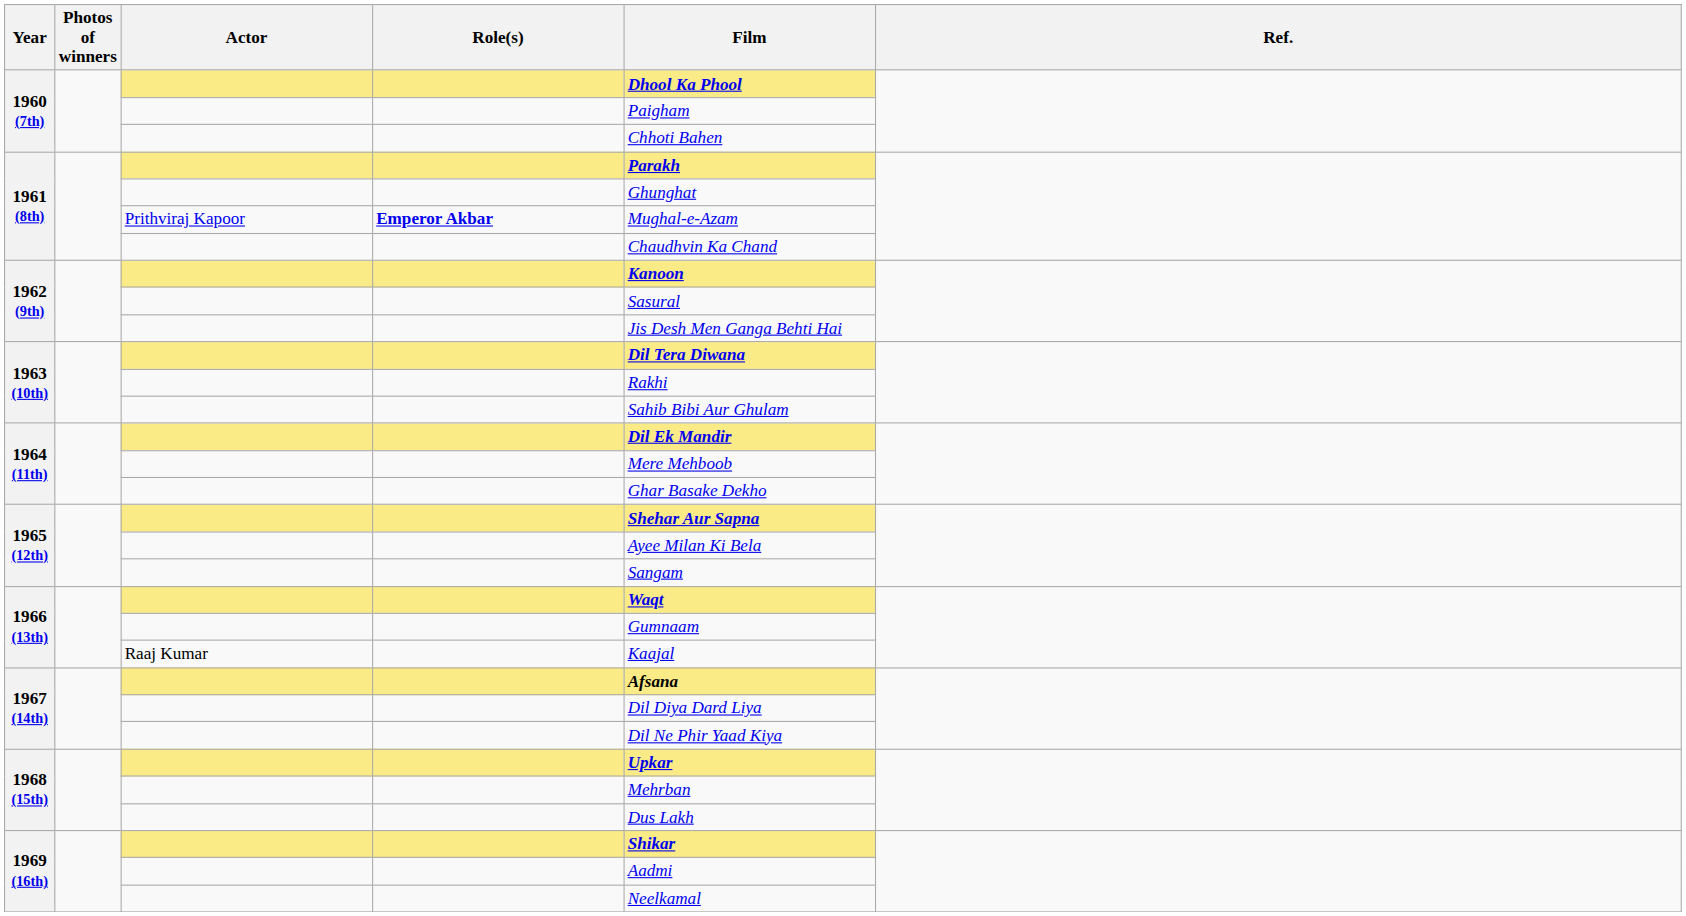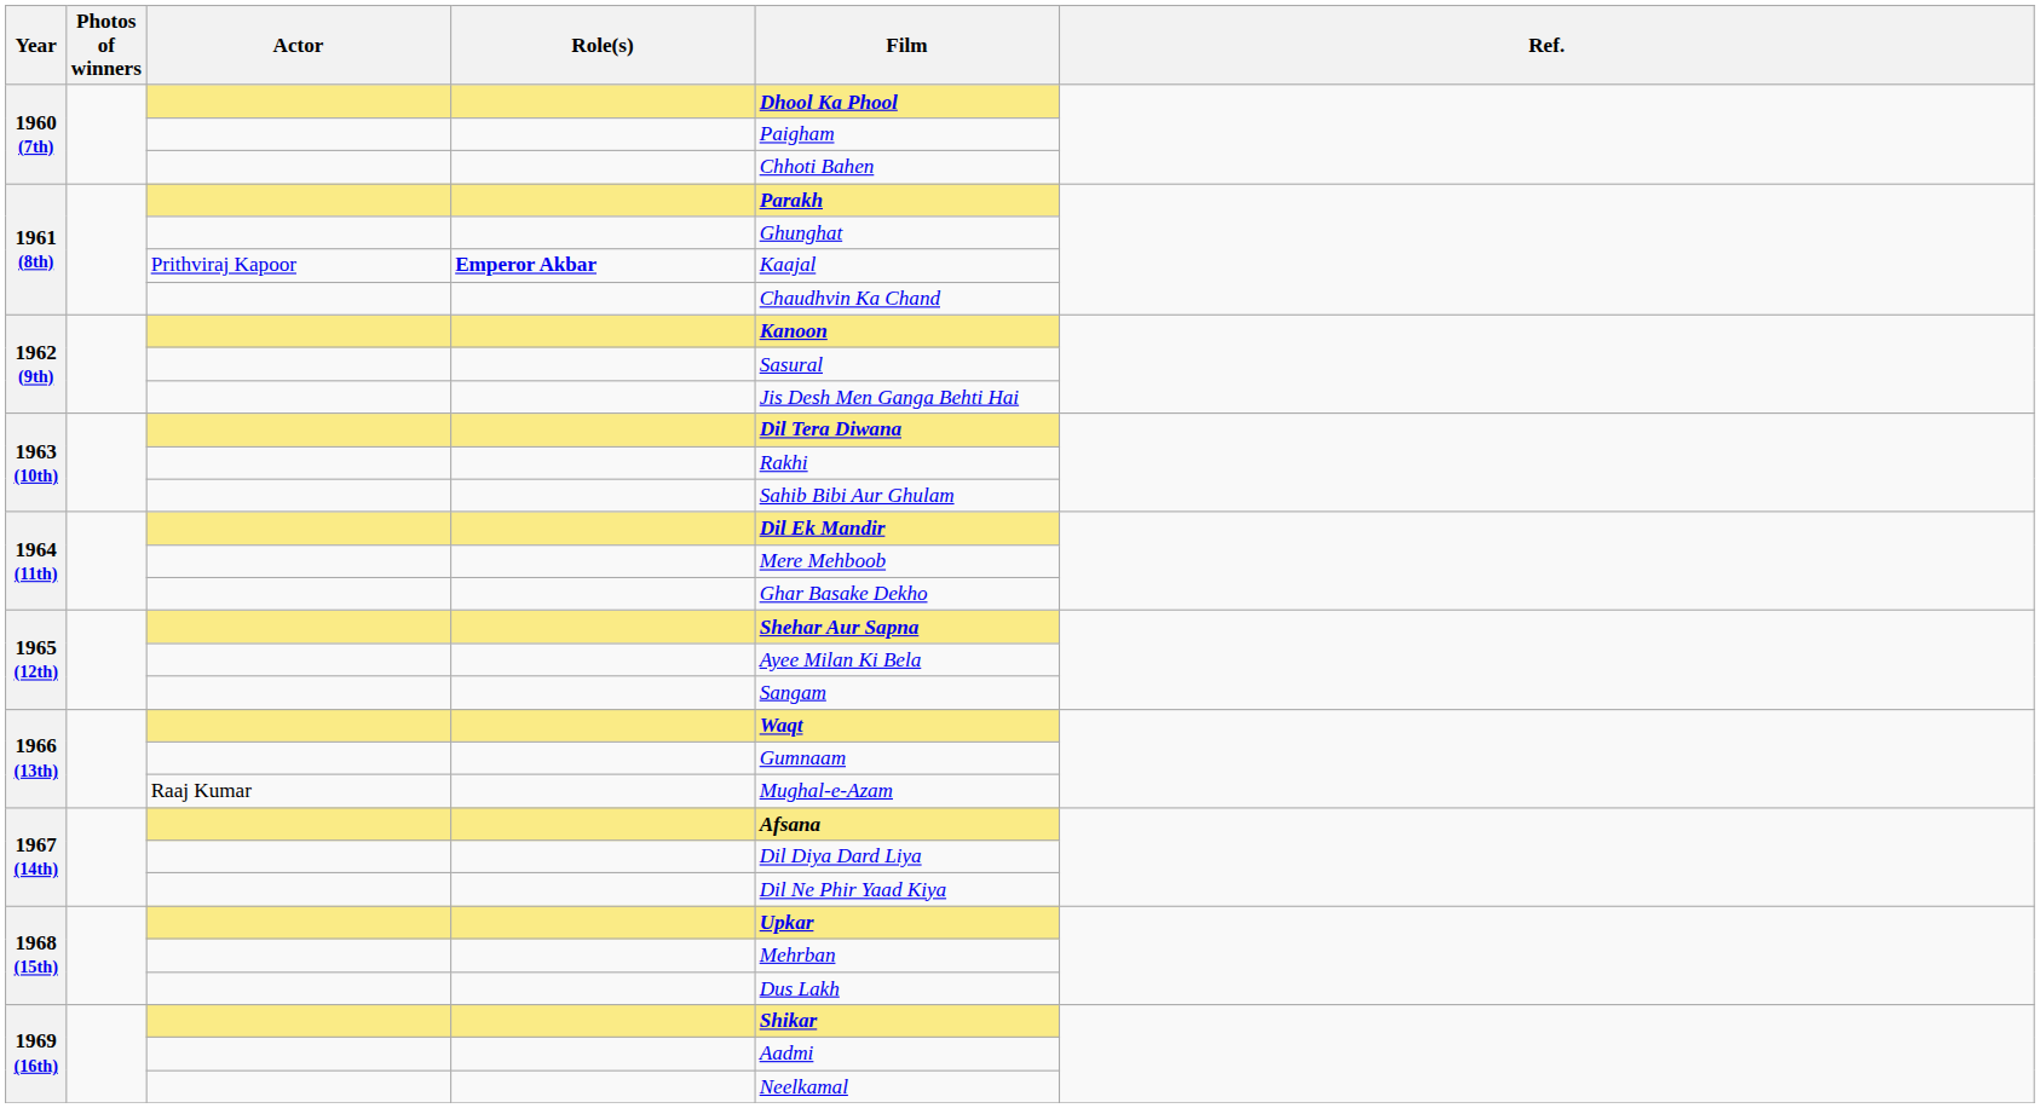 <table class="wikitable sortable" style="text-align:left;">
 <tr>
 <th scope="col" style="width:3%; text-align:center;">Year</th>
 <th scope="col" style="width:3%;text-align:center;">Photos of winners</th>
 <th scope="col" style="width:15%;text-align:center;">Actor</th>
 <th scope="col" style="width:15%;text-align:center;">Role(s)</th>
 <th scope="col" style="width:15%;text-align:center;">Film</th>
 <th>Ref.</th>
 </tr>
 <tr>
 <th scope="row" rowspan=3 style="text-align:center">1960 <br><small><a href='#'>(7th)</a> </small></th>
 <td rowspan=3 style="text-align:center"></td>
 <td style="background:#FAEB86;"><strong></strong> </td>
 <td style="background:#FAEB86;"><strong></strong></td>
 <td style="background:#FAEB86;"><strong><em><a href='#'>Dhool Ka Phool</a></em></strong></td>
 <td rowspan="3"></td>
 </tr>
 <tr>
 <td></td>
 <td></td>
 <td><em><a href='#'>Paigham</a></em></td>
 </tr>
 <tr>
 <td></td>
 <td></td>
 <td><em><a href='#'>Chhoti Bahen</a></em></td>
 </tr>
 <tr>
 <th rowspan="4" scope="row" style="text-align:center">1961 <br><small><a href='#'>(8th)</a> </small></th>
 <td rowspan="4" style="text-align:center"></td>
 <td style="background:#FAEB86;"><strong></strong> </td>
 <td style="background:#FAEB86;"><strong></strong></td>
 <td style="background:#FAEB86;"><strong><em><a href='#'>Parakh</a></em></strong></td>
 <td rowspan="4"></td>
 </tr>
 <tr>
 <td></td>
 <td></td>
 <td><em><a href='#'>Ghunghat</a></em></td>
 </tr>
 <tr>
 <td><a href='#'>Prithviraj Kapoor</a></td>
 <td><strong><a href='#'>Emperor Akbar</a></strong></td>
-<td><em><a href='#'>Mughal-e-Azam</a></em></td>
+<td><em><a href='#'>Kaajal</a></em></td>
 </tr>
 <tr>
 <td></td>
 <td></td>
 <td><em><a href='#'>Chaudhvin Ka Chand</a></em></td>
 </tr>
 <tr>
 <th scope="row" rowspan=3 style="text-align:center">1962<br><small><a href='#'>(9th)</a></small></th>
 <td rowspan=3 style="text-align:center"></td>
 <td style="background:#FAEB86;"><strong></strong> </td>
 <td style="background:#FAEB86;"><strong></strong></td>
 <td style="background:#FAEB86;"><strong><em><a href='#'>Kanoon</a></em></strong></td>
 <td rowspan="3"></td>
 </tr>
 <tr>
 <td></td>
 <td></td>
 <td><em><a href='#'>Sasural</a></em></td>
 </tr>
 <tr>
 <td></td>
 <td></td>
 <td><em><a href='#'>Jis Desh Men Ganga Behti Hai</a></em></td>
 </tr>
 <tr>
 <th scope="row" rowspan=3 style="text-align:center">1963<br><small><a href='#'>(10th)</a></small></th>
 <td rowspan=3 style="text-align:center"></td>
 <td style="background:#FAEB86;"><strong></strong> </td>
 <td style="background:#FAEB86;"><strong></strong></td>
 <td style="background:#FAEB86;"><strong><em><a href='#'>Dil Tera Diwana</a></em></strong></td>
 <td rowspan="3"></td>
 </tr>
 <tr>
 <td></td>
 <td></td>
 <td><em><a href='#'>Rakhi</a></em></td>
 </tr>
 <tr>
 <td></td>
 <td></td>
 <td><em><a href='#'>Sahib Bibi Aur Ghulam</a></em></td>
 </tr>
 <tr>
 <th scope="row" rowspan=3 style="text-align:center">1964<br><small><a href='#'>(11th)</a></small></th>
 <td rowspan=3 style="text-align:center"></td>
 <td style="background:#FAEB86;"><strong></strong> </td>
 <td style="background:#FAEB86;"><strong></strong></td>
 <td style="background:#FAEB86;"><strong><em><a href='#'>Dil Ek Mandir</a></em></strong></td>
 <td rowspan="3"></td>
 </tr>
 <tr>
 <td></td>
 <td></td>
 <td><em><a href='#'>Mere Mehboob</a></em></td>
 </tr>
 <tr>
 <td></td>
 <td></td>
 <td><em><a href='#'>Ghar Basake Dekho</a></em></td>
 </tr>
 <tr>
 <th scope="row" rowspan=3 style="text-align:center">1965 <br><small><a href='#'>(12th)</a> </small></th>
 <td rowspan=3 style="text-align:center"></td>
 <td style="background:#FAEB86;"><strong></strong> </td>
 <td style="background:#FAEB86;"><strong></strong></td>
 <td style="background:#FAEB86;"><strong><em><a href='#'>Shehar Aur Sapna</a></em></strong></td>
 <td rowspan="3"></td>
 </tr>
 <tr>
 <td></td>
 <td></td>
 <td><em><a href='#'>Ayee Milan Ki Bela</a></em></td>
 </tr>
 <tr>
 <td></td>
 <td></td>
 <td><em><a href='#'>Sangam</a></em></td>
 </tr>
 <tr>
 <th scope="row" rowspan=3 style="text-align:center">1966 <br><small><a href='#'>(13th)</a> </small></th>
 <td rowspan=3 style="text-align:center"></td>
 <td style="background:#FAEB86;"><strong></strong> </td>
 <td style="background:#FAEB86;"><strong></strong></td>
 <td style="background:#FAEB86;"><strong><em><a href='#'>Waqt</a></em></strong></td>
 <td rowspan="3"></td>
 </tr>
 <tr>
 <td></td>
 <td></td>
 <td><em><a href='#'>Gumnaam</a></em></td>
 </tr>
 <tr>
 <td>Raaj Kumar</td>
 <td></td>
-<td><em><a href='#'>Kaajal</a></em></td>
+<td><em><a href='#'>Mughal-e-Azam</a></em></td>
 </tr>
 <tr>
 <th scope="row" rowspan=3 style="text-align:center">1967 <br><small><a href='#'>(14th)</a> </small></th>
 <td rowspan=3 style="text-align:center"></td>
 <td style="background:#FAEB86;"><strong></strong> </td>
 <td style="background:#FAEB86;"><strong></strong></td>
 <td style="background:#FAEB86;"><strong><em>Afsana</em></strong></td>
 <td rowspan="3"></td>
 </tr>
 <tr>
 <td></td>
 <td></td>
 <td><em><a href='#'>Dil Diya Dard Liya</a></em></td>
 </tr>
 <tr>
 <td></td>
 <td></td>
 <td><em><a href='#'>Dil Ne Phir Yaad Kiya</a></em></td>
 </tr>
 <tr>
 <th scope="row" rowspan=3 style="text-align:center">1968 <br><small><a href='#'>(15th)</a> </small></th>
 <td rowspan=3 style="text-align:center"></td>
 <td style="background:#FAEB86;"><strong></strong> </td>
 <td style="background:#FAEB86;"><strong></strong></td>
 <td style="background:#FAEB86;"><strong><em><a href='#'>Upkar</a></em></strong></td>
 <td rowspan="3"></td>
 </tr>
 <tr>
 <td></td>
 <td></td>
 <td><em><a href='#'>Mehrban</a></em></td>
 </tr>
 <tr>
 <td></td>
 <td></td>
 <td><em><a href='#'>Dus Lakh</a></em></td>
 </tr>
 <tr>
 <th scope="row" rowspan=3 style="text-align:center">1969 <br><small><a href='#'>(16th)</a> </small></th>
 <td rowspan=3 style="text-align:center"></td>
 <td style="background:#FAEB86;"><strong></strong> </td>
 <td style="background:#FAEB86;"><strong></strong></td>
 <td style="background:#FAEB86;"><strong><em><a href='#'>Shikar</a></em></strong></td>
 <td rowspan="3"></td>
 </tr>
 <tr>
 <td></td>
 <td></td>
 <td><em><a href='#'>Aadmi</a></em></td>
 </tr>
 <tr>
 <td></td>
 <td></td>
 <td><em><a href='#'>Neelkamal</a></em></td>
 </tr>
 </table>
